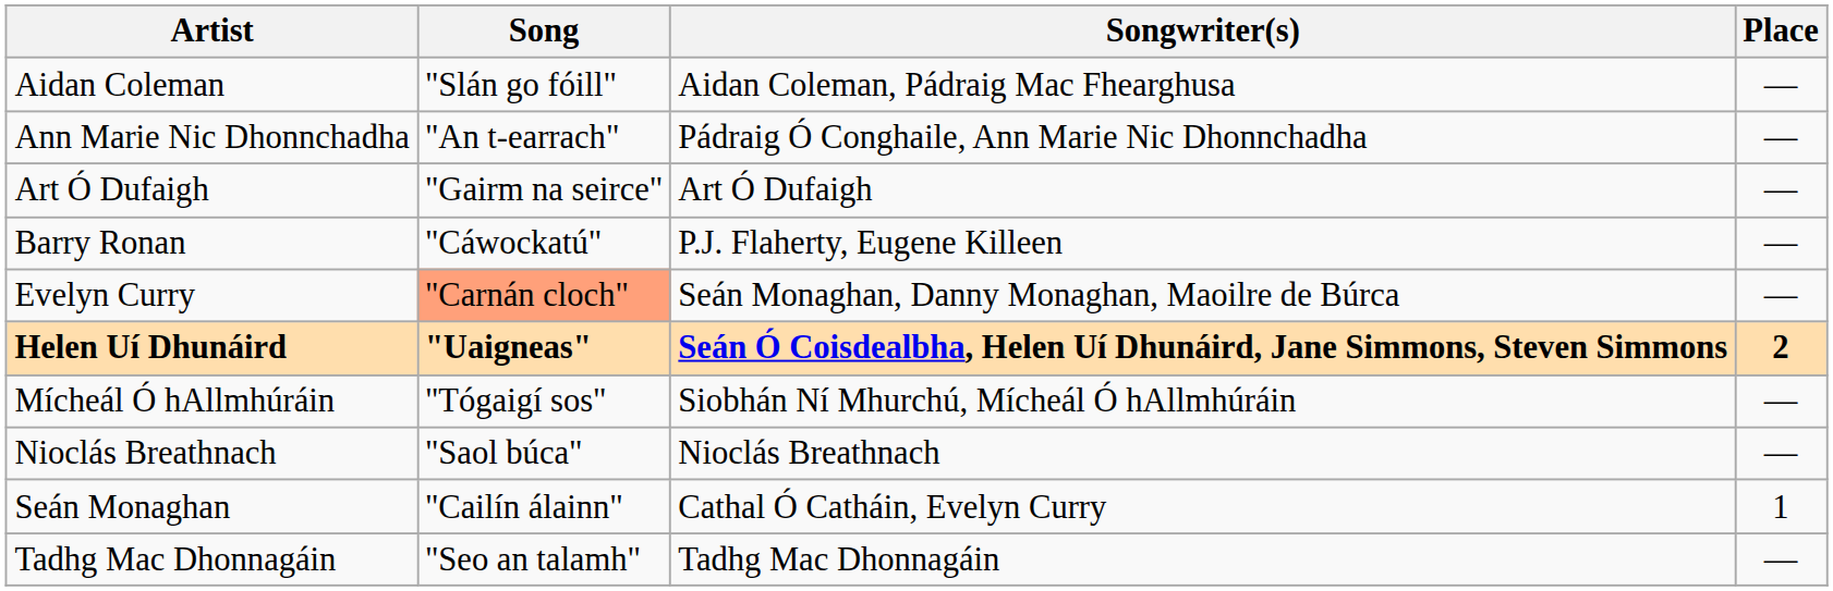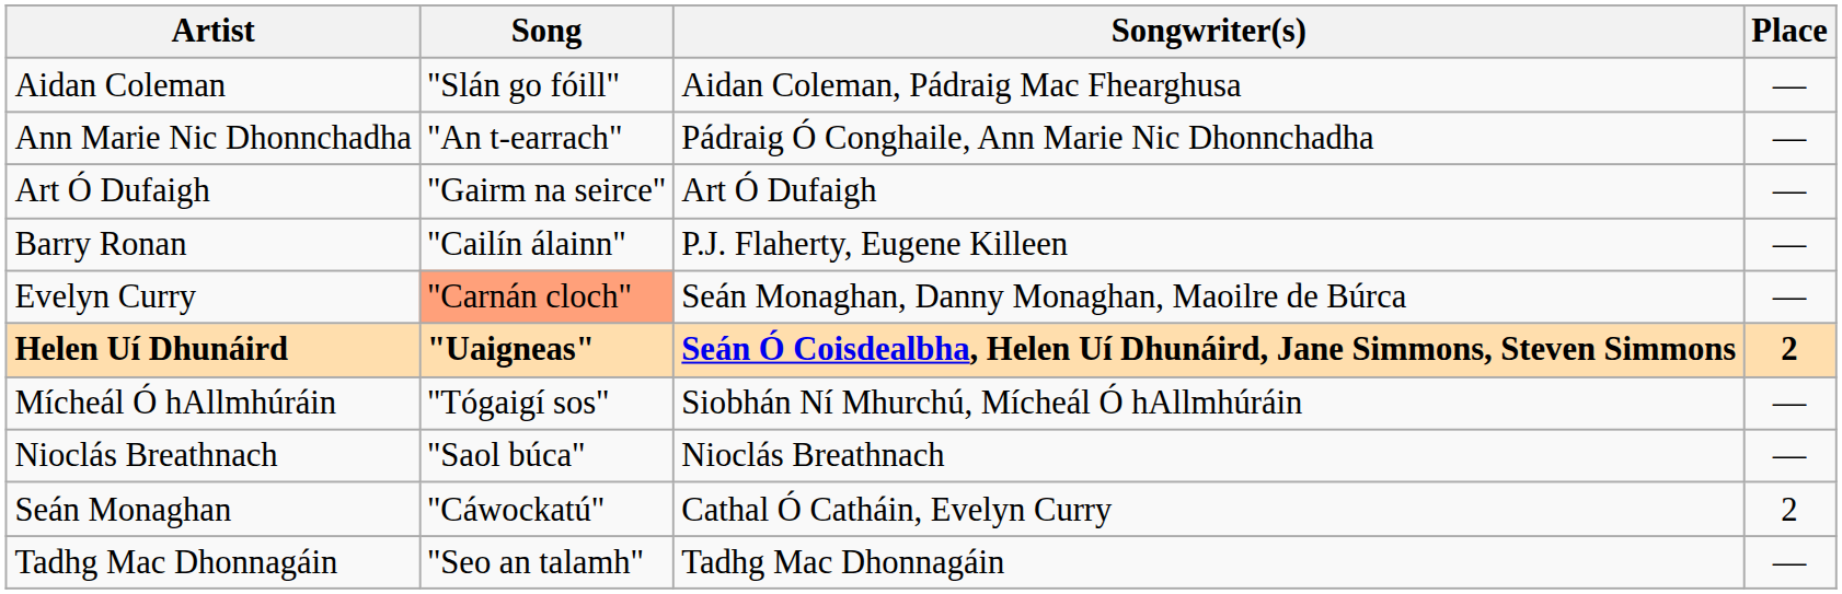 <table class="sortable wikitable" style="margin: 1em auto 1em auto; text-align:left">
 <tr>
 <th>Artist</th>
 <th>Song</th>
 <th>Songwriter(s)</th>
 <th>Place</th>
 </tr>
 <tr>
 <td>Aidan Coleman</td>
 <td>"Slán go fóill"</td>
 <td>Aidan Coleman, Pádraig Mac Fhearghusa</td>
 <td align="center">—</td>
 </tr>
 <tr>
 <td>Ann Marie Nic Dhonnchadha</td>
 <td>"An t-earrach"</td>
 <td>Pádraig Ó Conghaile, Ann Marie Nic Dhonnchadha</td>
 <td align="center">—</td>
 </tr>
 <tr>
 <td>Art Ó Dufaigh</td>
 <td>"Gairm na seirce"</td>
 <td>Art Ó Dufaigh</td>
 <td align="center">—</td>
 </tr>
 <tr>
 <td>Barry Ronan</td>
-<td>"Cáwockatú"</td>
+<td>"Cailín álainn"</td>
 <td>P.J. Flaherty, Eugene Killeen</td>
 <td align="center">—</td>
 </tr>
 <tr>
 <td>Evelyn Curry</td>
 <td style="background: lightsalmon;">"Carnán cloch"</td>
 <td>Seán Monaghan, Danny Monaghan, Maoilre de Búrca</td>
 <td align="center">—</td>
 </tr>
 <tr style="font-weight:bold; background:navajowhite;">
 <td>Helen Uí Dhunáird</td>
 <td>"Uaigneas"</td>
 <td><a href='#'>Seán Ó Coisdealbha</a>, Helen Uí Dhunáird, Jane Simmons, Steven Simmons</td>
 <td align="center">2</td>
 </tr>
 <tr>
 <td>Mícheál Ó hAllmhúráin</td>
 <td>"Tógaigí sos"</td>
 <td>Siobhán Ní Mhurchú, Mícheál Ó hAllmhúráin</td>
 <td align="center">—</td>
 </tr>
 <tr>
 <td>Nioclás Breathnach</td>
 <td>"Saol búca"</td>
 <td>Nioclás Breathnach</td>
 <td align="center">—</td>
 </tr>
 <tr>
 <td>Seán Monaghan</td>
-<td>"Cailín álainn"</td>
+<td>"Cáwockatú"</td>
 <td>Cathal Ó Catháin, Evelyn Curry</td>
-<td align="center">1</td>
+<td align="center">2</td>
 </tr>
 <tr>
 <td>Tadhg Mac Dhonnagáin</td>
 <td>"Seo an talamh"</td>
 <td>Tadhg Mac Dhonnagáin</td>
 <td align="center">—</td>
 </tr>
 </table>
